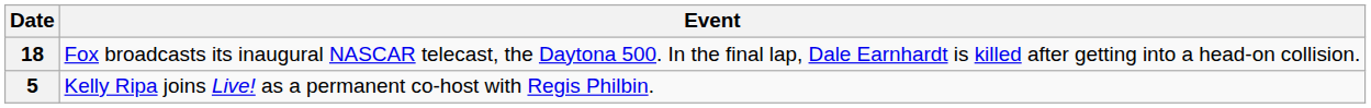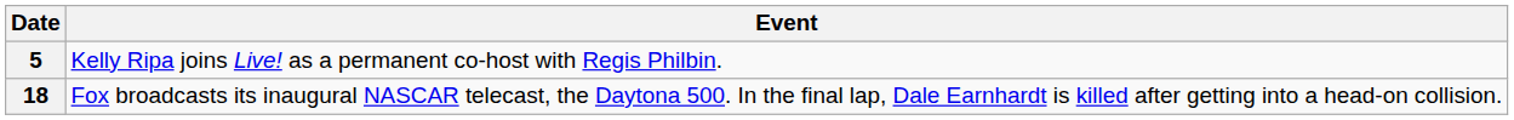 <table class="wikitable">
 <tr>
 <th>Date</th>
 <th>Event</th>
 </tr>
 <tr>
+<th>5</th>
+<td><a href='#'>Kelly Ripa</a> joins <em><a href='#'>Live!</a></em> as a permanent co-host with <a href='#'>Regis Philbin</a>.</td>
+</tr>
+<tr>
 <th>18</th>
 <td><a href='#'>Fox</a> broadcasts its inaugural <a href='#'>NASCAR</a> telecast, the <a href='#'>Daytona 500</a>. In the final lap, <a href='#'>Dale Earnhardt</a> is <a href='#'>killed</a> after getting into a head-on collision.</td>
 </tr>
-<tr>
-<th>5</th>
-<td><a href='#'>Kelly Ripa</a> joins <em><a href='#'>Live!</a></em> as a permanent co-host with <a href='#'>Regis Philbin</a>.</td>
-</tr>
 </table>
